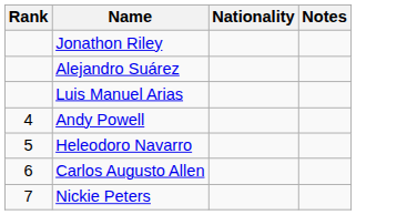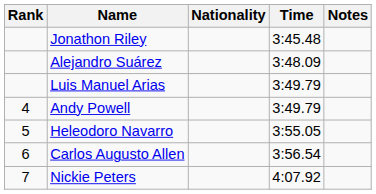 <table class="wikitable sortable" style="text-align:center">
 <tr>
 <th>Rank</th>
 <th>Name</th>
 <th>Nationality</th>
+<th>Time</th>
 <th>Notes</th>
 </tr>
 <tr>
 <td align=center></td>
 <td align=left><a href='#'>Jonathon Riley</a></td>
 <td align=left></td>
+<td>3:45.48</td>
 <td></td>
 </tr>
 <tr>
 <td align=center></td>
 <td align=left><a href='#'>Alejandro Suárez</a></td>
 <td align=left></td>
+<td>3:48.09</td>
 <td></td>
 </tr>
 <tr>
 <td align=center></td>
 <td align=left><a href='#'>Luis Manuel Arias</a></td>
 <td align=left></td>
+<td>3:49.79</td>
 <td></td>
 </tr>
 <tr>
 <td align=center>4</td>
 <td align=left><a href='#'>Andy Powell</a></td>
 <td align=left></td>
+<td>3:49.79</td>
 <td></td>
 </tr>
 <tr>
 <td align=center>5</td>
 <td align=left><a href='#'>Heleodoro Navarro</a></td>
 <td align=left></td>
+<td>3:55.05</td>
 <td></td>
 </tr>
 <tr>
 <td align=center>6</td>
 <td align=left><a href='#'>Carlos Augusto Allen</a></td>
 <td align=left></td>
+<td>3:56.54</td>
 <td></td>
 </tr>
 <tr>
 <td align=center>7</td>
 <td align=left><a href='#'>Nickie Peters</a></td>
 <td align=left></td>
+<td>4:07.92</td>
 <td></td>
 </tr>
 </table>
